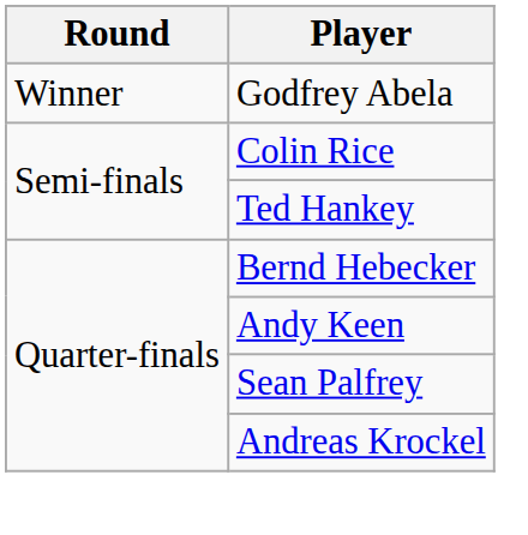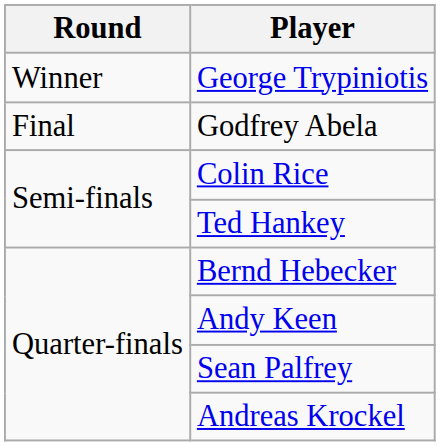 <table class="wikitable">
 <tr>
 <th>Round</th>
 <th>Player</th>
 </tr>
 <tr>
 <td rowspan="1">Winner</td>
+<td> <a href='#'>George Trypiniotis</a></td>
+</tr>
+<tr>
+<td rowspan="1">Final</td>
 <td> Godfrey Abela</td>
 </tr>
 <tr>
 <td rowspan="2">Semi-finals</td>
 <td> <a href='#'>Colin Rice</a></td>
 </tr>
 <tr>
 <td> <a href='#'>Ted Hankey</a></td>
 </tr>
 <tr>
 <td rowspan="4">Quarter-finals</td>
 <td> <a href='#'>Bernd Hebecker</a></td>
 </tr>
 <tr>
 <td> <a href='#'>Andy Keen</a></td>
 </tr>
 <tr>
 <td> <a href='#'>Sean Palfrey</a></td>
 </tr>
 <tr>
 <td> <a href='#'>Andreas Krockel</a></td>
 </tr>
 </table>
